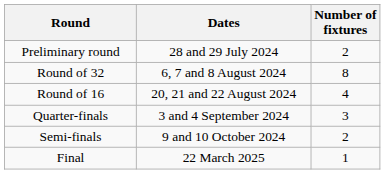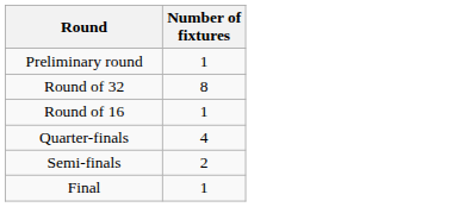 <table class="wikitable plainrowheaders" style="text-align:center">
 <tr>
 <th scope="col" style="width:150px">Round</th>
-<th scope="col" style="width:200px">Dates</th>
 <th scope="col" style="width:75px">Number of fixtures</th>
 </tr>
 <tr>
 <td>Preliminary round</td>
-<td>28 and 29 July 2024</td>
-<td>2</td>
+<td>1</td>
 </tr>
 <tr>
 <td>Round of 32</td>
-<td>6, 7 and 8 August 2024</td>
 <td>8</td>
 </tr>
 <tr>
 <td>Round of 16</td>
-<td>20, 21 and 22 August 2024</td>
+<td>1</td>
+</tr>
+<tr>
+<td>Quarter-finals</td>
 <td>4</td>
 </tr>
 <tr>
-<td>Quarter-finals</td>
-<td>3 and 4 September 2024</td>
-<td>3</td>
-</tr>
-<tr>
 <td>Semi-finals</td>
-<td>9 and 10 October 2024</td>
 <td>2</td>
 </tr>
 <tr>
 <td>Final</td>
-<td>22 March 2025</td>
 <td>1</td>
 </tr>
 </table>
